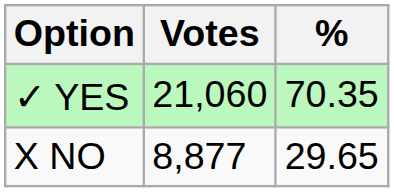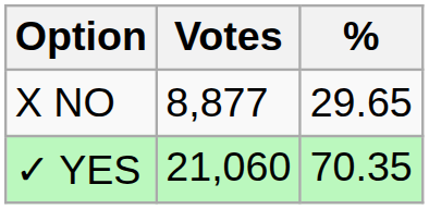 <table class="wikitable">
 <tr>
 <th>Option</th>
 <th>Votes</th>
 <th>%</th>
 </tr>
 <tr>
+<td>X NO</td>
+<td>8,877</td>
+<td>29.65</td>
+</tr>
+<tr>
 <td style=background:#bbf8be>✓ YES</td>
 <td style=background:#bbf8be>21,060</td>
 <td style=background:#bbf8be>70.35</td>
 </tr>
-<tr>
-<td>X NO</td>
-<td>8,877</td>
-<td>29.65</td>
-</tr>
 </table>
